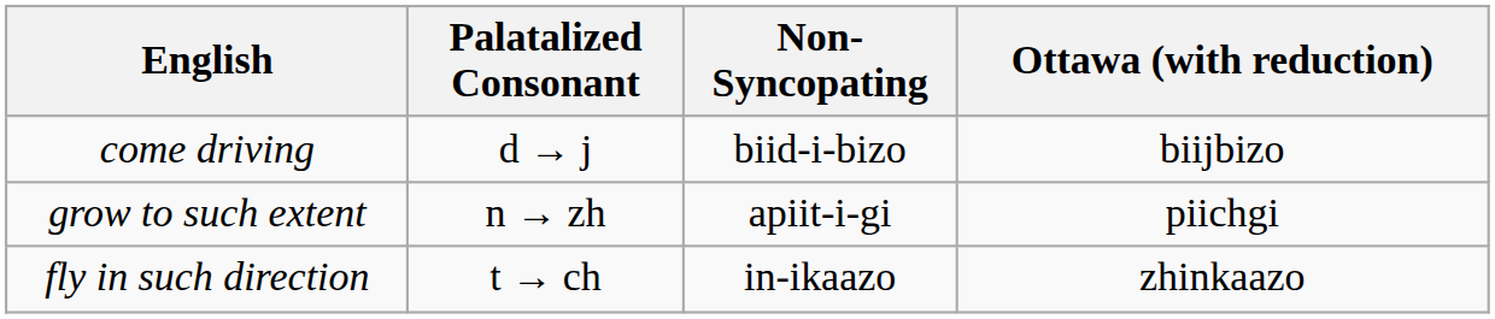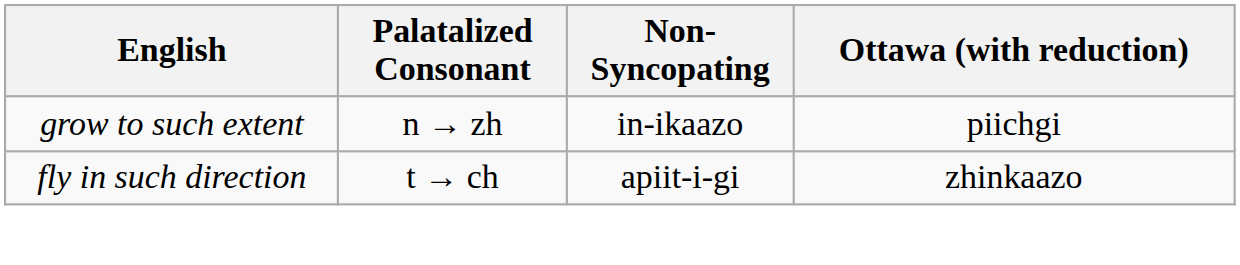 <table class="wikitable" style="text-align: center;">
 <tr>
 <th width = "150"><strong>English</strong></th>
 <th width = "100"><strong>Palatalized Consonant</strong></th>
 <th width = "100"><strong> Non-Syncopating</strong></th>
 <th width = "200"><strong>Ottawa (with reduction)</strong></th>
 </tr>
 <tr>
-<td><em>come driving</em></td>
-<td>d → j</td>
-<td>biid-i-bizo</td>
-<td>biijbizo</td>
-</tr>
-<tr>
 <td><em>grow to such extent</em></td>
 <td>n → zh</td>
-<td>apiit-i-gi</td>
+<td>in-ikaazo</td>
 <td>piichgi</td>
 </tr>
 <tr>
 <td><em>fly in such direction</em></td>
 <td>t → ch</td>
-<td>in-ikaazo</td>
+<td>apiit-i-gi</td>
 <td>zhinkaazo</td>
 </tr>
 </table>
